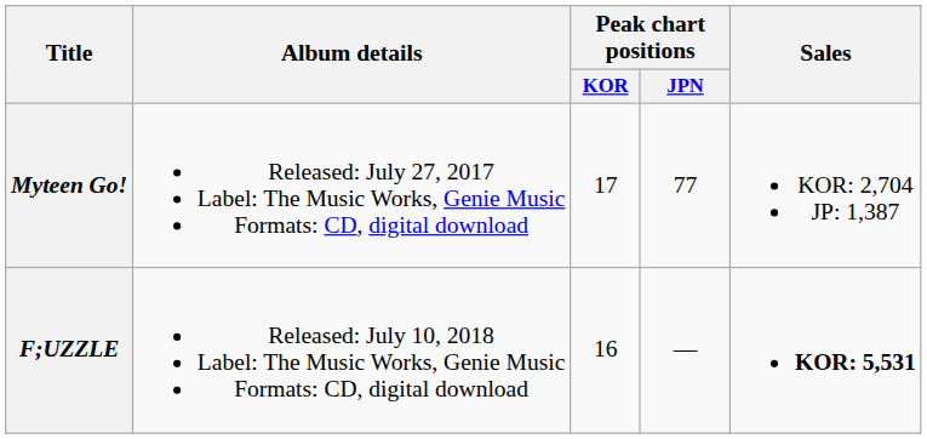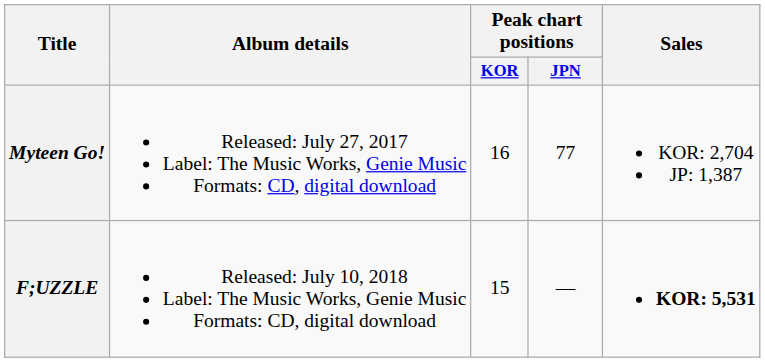 <table class="wikitable plainrowheaders" style="text-align:center;">
 <tr>
 <th scope="col" rowspan="2">Title</th>
 <th scope="col" rowspan="2">Album details</th>
 <th scope="col" colspan="2">Peak chart positions</th>
 <th scope="col" rowspan="2">Sales</th>
 </tr>
 <tr>
 <th scope="col" style="width:3em;font-size:85%;"><a href='#'>KOR</a><br></th>
 <th scope="col" style="width:4em;font-size:85%;"><a href='#'>JPN</a><br></th>
 </tr>
 <tr>
 <th scope="row"><em>Myteen Go!</em></th>
 <td><br><ul><li>Released: July 27, 2017</li><li>Label: The Music Works, <a href='#'>Genie Music</a></li><li>Formats: <a href='#'>CD</a>, <a href='#'>digital download</a></li></ul></td>
-<td>17</td>
+<td>16</td>
 <td>77</td>
 <td><br><ul><li>KOR: 2,704</li><li>JP: 1,387</li></ul></td>
 </tr>
 <tr>
 <th scope="row"><em>F;UZZLE</em></th>
 <td><br><ul><li>Released: July 10, 2018</li><li>Label: The Music Works, Genie Music</li><li>Formats: CD, digital download</li></ul></td>
-<td>16</td>
+<td>15</td>
 <td>—</td>
 <td><strong><br><ul><li>KOR: 5,531</li></ul></strong></td>
 </tr>
 </table>
